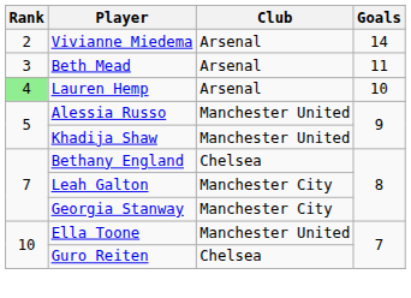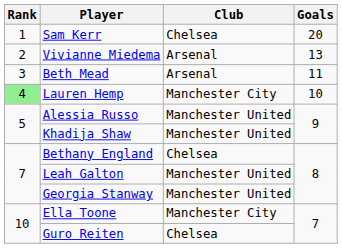 <table class="wikitable" style="text-align:center">
 <tr>
 <th>Rank</th>
 <th>Player</th>
 <th>Club</th>
 <th>Goals</th>
 </tr>
 <tr>
+<td>1</td>
+<td align="left"> <a href='#'>Sam Kerr</a></td>
+<td align="left">Chelsea</td>
+<td>20</td>
+</tr>
+<tr>
 <td>2</td>
 <td align="left"> <a href='#'>Vivianne Miedema</a></td>
 <td align="left">Arsenal</td>
-<td>14</td>
+<td>13</td>
 </tr>
 <tr>
 <td>3</td>
 <td align="left"> <a href='#'>Beth Mead</a></td>
 <td align="left">Arsenal</td>
 <td>11</td>
 </tr>
 <tr>
 <td style="background: lightgreen;">4</td>
 <td align="left"> <a href='#'>Lauren Hemp</a></td>
-<td align="left">Arsenal</td>
+<td align="left">Manchester City</td>
 <td>10</td>
 </tr>
 <tr>
 <td rowspan=2>5</td>
 <td align="left"> <a href='#'>Alessia Russo</a></td>
 <td align="left">Manchester United</td>
 <td rowspan=2>9</td>
 </tr>
 <tr>
 <td align="left"> <a href='#'>Khadija Shaw</a></td>
 <td align="left">Manchester United</td>
 </tr>
 <tr>
 <td rowspan=3>7</td>
 <td align="left"> <a href='#'>Bethany England</a></td>
 <td align="left">Chelsea</td>
 <td rowspan=3>8</td>
 </tr>
 <tr>
 <td align="left"> <a href='#'>Leah Galton</a></td>
-<td align="left">Manchester City</td>
+<td align="left">Manchester United</td>
 </tr>
 <tr>
 <td align="left"> <a href='#'>Georgia Stanway</a></td>
-<td align="left">Manchester City</td>
+<td align="left">Manchester United</td>
 </tr>
 <tr>
 <td rowspan=2>10</td>
 <td align="left"> <a href='#'>Ella Toone</a></td>
-<td align="left">Manchester United</td>
+<td align="left">Manchester City</td>
 <td rowspan=2>7</td>
 </tr>
 <tr>
 <td align="left"> <a href='#'>Guro Reiten</a></td>
 <td align="left">Chelsea</td>
 </tr>
 </table>
